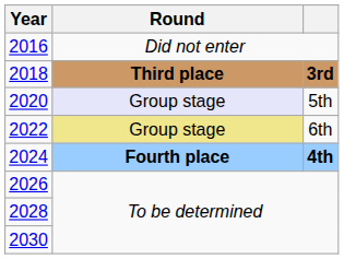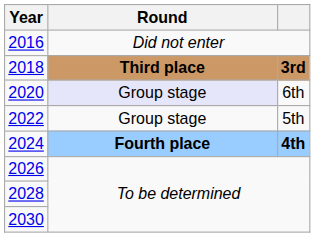 <table class="wikitable" style="text-align: center; font-size:90%">
 <tr>
 <th>Year</th>
 <th style="width:200px">Round</th>
 <th></th>
 </tr>
 <tr>
 <td><a href='#'>2016</a></td>
 <td colspan="2"><em>Did not enter</em></td>
 </tr>
 <tr>
 <td><a href='#'>2018</a></td>
 <td bgcolor="cc9966"><strong>Third place</strong></td>
 <td bgcolor="cc9966"><strong>3rd</strong></td>
 </tr>
 <tr>
 <td><a href='#'>2020</a></td>
 <td style="background: lavender;">Group stage</td>
-<td>5th</td>
+<td>6th</td>
 </tr>
 <tr>
 <td><a href='#'>2022</a></td>
-<td style="background: khaki;">Group stage</td>
-<td>6th</td>
+<td>Group stage</td>
+<td>5th</td>
 </tr>
 <tr>
 <td><a href='#'>2024</a></td>
 <td bgcolor="9acdff"><strong>Fourth place</strong></td>
 <td bgcolor="9acdff"><strong>4th</strong></td>
 </tr>
 <tr>
 <td><a href='#'>2026</a></td>
 <td colspan="2" rowspan="3"><em>To be determined</em></td>
 </tr>
 <tr>
 <td><a href='#'>2028</a></td>
 </tr>
 <tr>
 <td><a href='#'>2030</a></td>
 </tr>
 </table>
